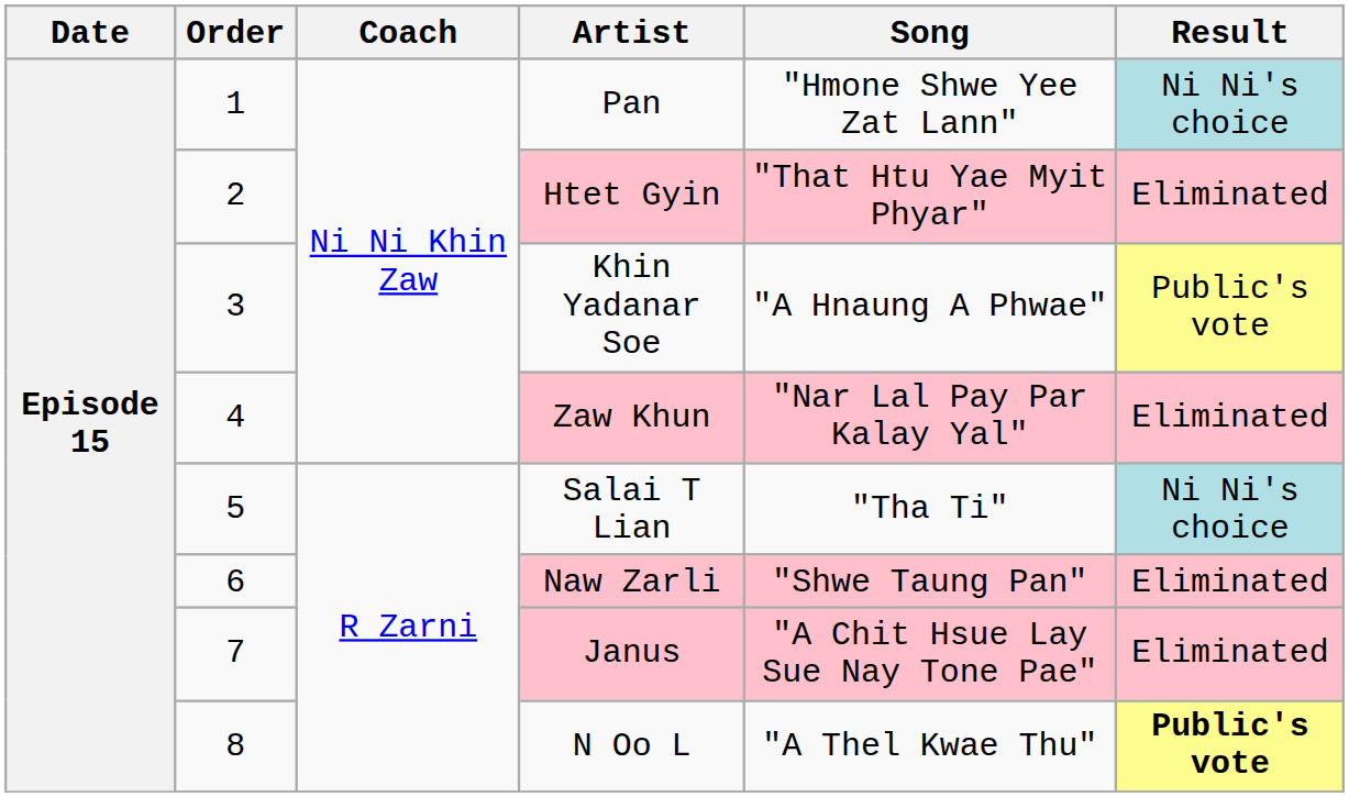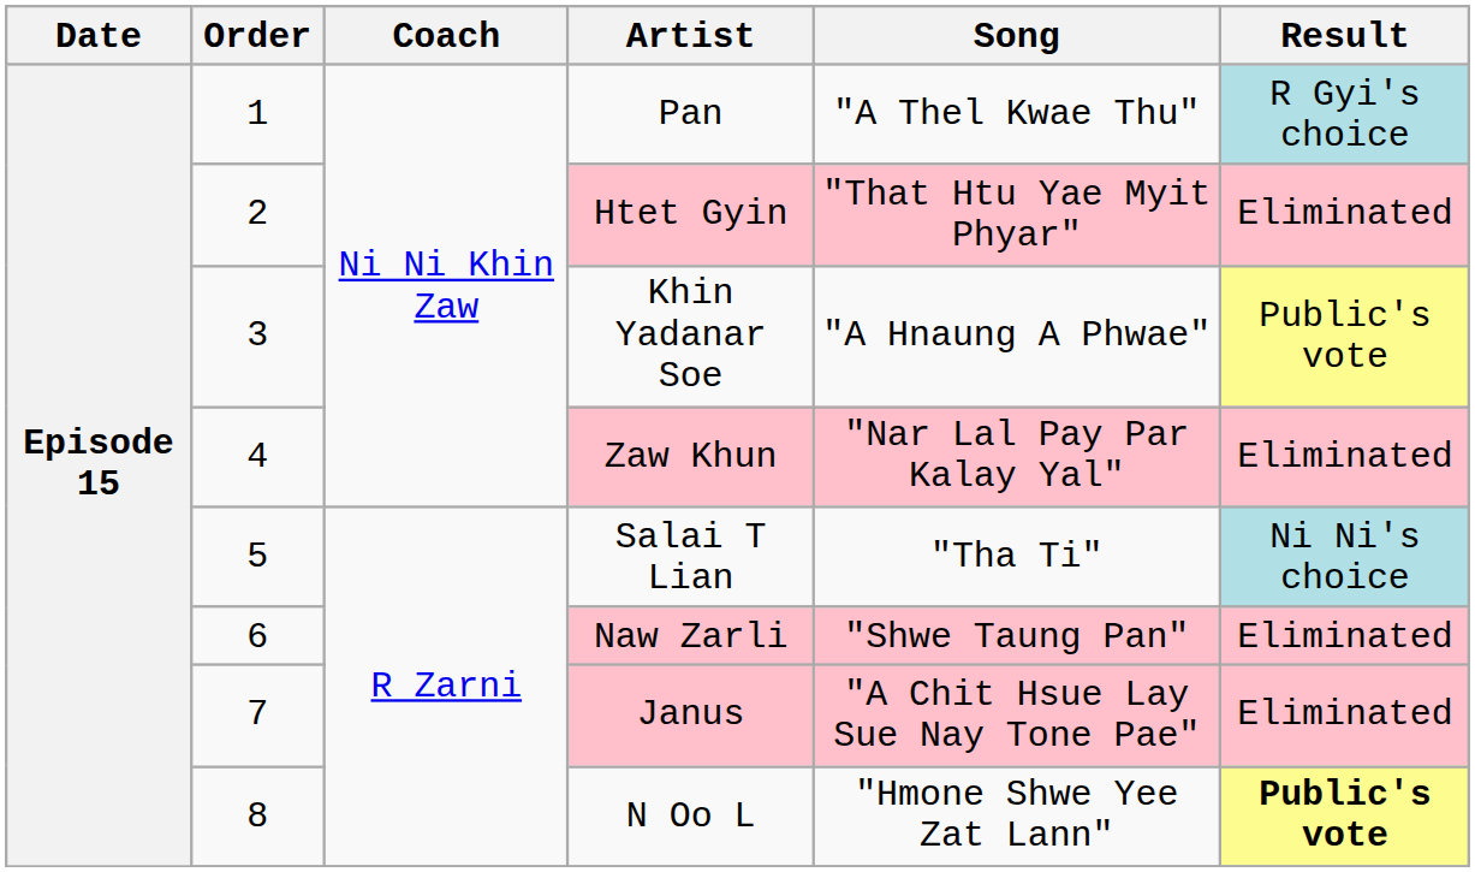 <table class="wikitable" style="text-align:center; width:85%;">
 <tr>
 <th width="10%">Date</th>
 <th width="05%">Order</th>
 <th width="15%">Coach</th>
 <th width="15%">Artist</th>
 <th width="25%">Song</th>
 <th width="10%">Result</th>
 </tr>
 <tr>
 <th rowspan="12" scope="row">Episode 15<br></th>
 <td>1</td>
 <td rowspan="4"><a href='#'>Ni Ni Khin Zaw</a></td>
 <td>Pan</td>
-<td>"Hmone Shwe Yee Zat Lann"</td>
-<td style="background:#B0E0E6;">Ni Ni's choice</td>
+<td>"A Thel Kwae Thu"</td>
+<td style="background:#B0E0E6;">R Gyi's choice</td>
 </tr>
 <tr>
 <td>2</td>
 <td style="background:pink;">Htet Gyin</td>
 <td style="background:pink;">"That Htu Yae Myit Phyar"</td>
 <td style="background:pink;">Eliminated</td>
 </tr>
 <tr>
 <td>3</td>
 <td>Khin Yadanar Soe</td>
 <td>"A Hnaung A Phwae"</td>
 <td style="background:#fdfc8f;">Public's vote</td>
 </tr>
 <tr>
 <td>4</td>
 <td style="background:pink;">Zaw Khun</td>
 <td style="background:pink;">"Nar Lal Pay Par Kalay Yal"</td>
 <td style="background:pink;">Eliminated</td>
 </tr>
 <tr>
 <td>5</td>
 <td rowspan="4"><a href='#'>R Zarni</a></td>
 <td>Salai T Lian</td>
 <td>"Tha Ti"</td>
 <td style="background:#B0E0E6;">Ni Ni's choice</td>
 </tr>
 <tr>
 <td>6</td>
 <td style="background:pink;">Naw Zarli</td>
 <td style="background:pink;">"Shwe Taung Pan"</td>
 <td style="background:pink;">Eliminated</td>
 </tr>
 <tr>
 <td>7</td>
 <td style="background:pink;">Janus</td>
 <td style="background:pink;">"A Chit Hsue Lay Sue Nay Tone Pae"</td>
 <td style="background:pink;">Eliminated</td>
 </tr>
 <tr>
 <td>8</td>
 <td>N Oo L</td>
-<td>"A Thel Kwae Thu"</td>
+<td>"Hmone Shwe Yee Zat Lann"</td>
 <td style="background:#fdfc8f;"><strong>Public's vote</strong></td>
 </tr>
 <tr>
 </tr>
 </table>
